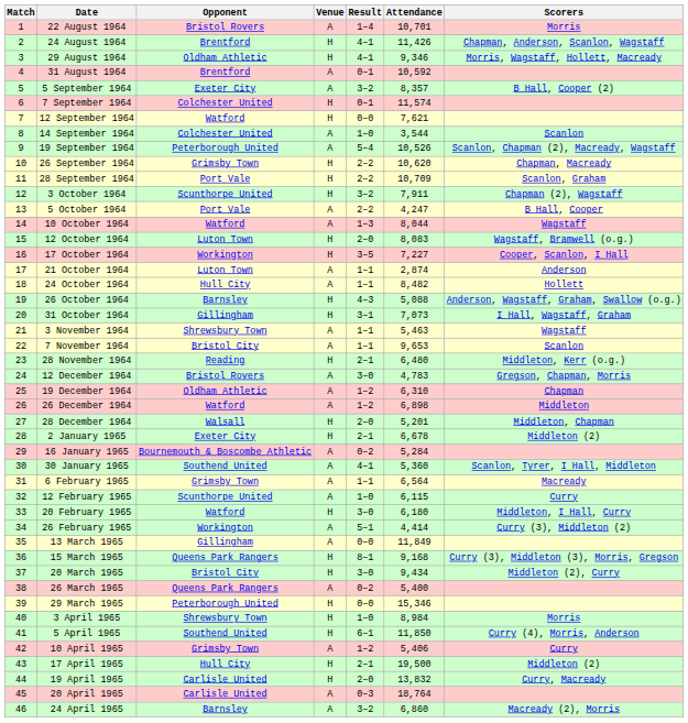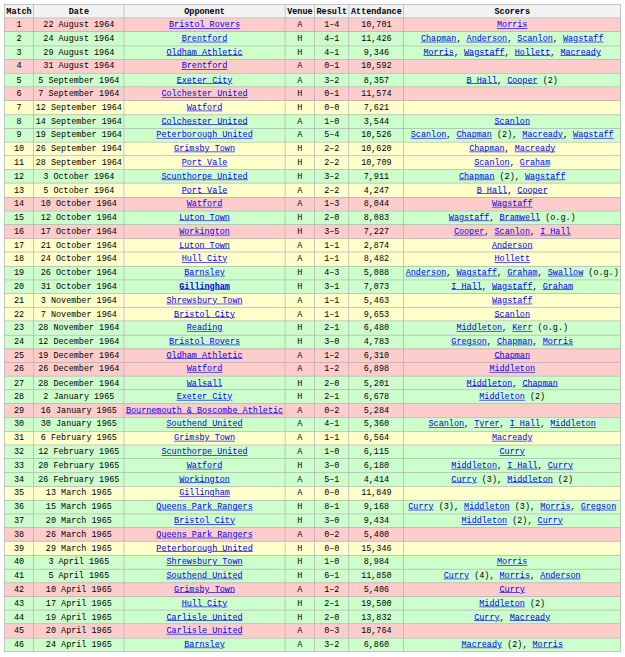 <table class="wikitable" style="font-size:100%; text-align:center">
 <tr>
 <th>Match</th>
 <th>Date</th>
 <th>Opponent</th>
 <th>Venue</th>
 <th>Result</th>
 <th>Attendance</th>
 <th>Scorers</th>
 </tr>
 <tr style="background: #FFCCCC;">
 <td>1</td>
 <td>22 August 1964</td>
 <td><a href='#'>Bristol Rovers</a></td>
 <td>A</td>
 <td>1–4</td>
 <td>10,701</td>
 <td><a href='#'>Morris</a></td>
 </tr>
 <tr style="background: #CCFFCC;">
 <td>2</td>
 <td>24 August 1964</td>
 <td><a href='#'>Brentford</a></td>
 <td>H</td>
 <td>4–1</td>
 <td>11,426</td>
 <td><a href='#'>Chapman</a>, <a href='#'>Anderson</a>, <a href='#'>Scanlon</a>, <a href='#'>Wagstaff</a></td>
 </tr>
 <tr style="background: #CCFFCC;">
 <td>3</td>
 <td>29 August 1964</td>
 <td><a href='#'>Oldham Athletic</a></td>
 <td>H</td>
 <td>4–1</td>
 <td>9,346</td>
 <td><a href='#'>Morris</a>, <a href='#'>Wagstaff</a>, <a href='#'>Hollett</a>, <a href='#'>Macready</a></td>
 </tr>
 <tr style="background: #FFCCCC;">
 <td>4</td>
 <td>31 August 1964</td>
 <td><a href='#'>Brentford</a></td>
 <td>A</td>
 <td>0–1</td>
 <td>10,592</td>
 <td></td>
 </tr>
 <tr style="background: #CCFFCC;">
 <td>5</td>
 <td>5 September 1964</td>
 <td><a href='#'>Exeter City</a></td>
 <td>A</td>
 <td>3–2</td>
 <td>8,357</td>
 <td><a href='#'>B Hall</a>, <a href='#'>Cooper</a> (2)</td>
 </tr>
 <tr style="background: #FFCCCC;">
 <td>6</td>
 <td>7 September 1964</td>
 <td><a href='#'>Colchester United</a></td>
 <td>H</td>
 <td>0–1</td>
 <td>11,574</td>
 <td></td>
 </tr>
 <tr style="background: #FFFFCC;">
 <td>7</td>
 <td>12 September 1964</td>
 <td><a href='#'>Watford</a></td>
 <td>H</td>
 <td>0–0</td>
 <td>7,621</td>
 <td></td>
 </tr>
 <tr style="background: #CCFFCC;">
 <td>8</td>
 <td>14 September 1964</td>
 <td><a href='#'>Colchester United</a></td>
 <td>A</td>
 <td>1–0</td>
 <td>3,544</td>
 <td><a href='#'>Scanlon</a></td>
 </tr>
 <tr style="background: #CCFFCC;">
 <td>9</td>
 <td>19 September 1964</td>
 <td><a href='#'>Peterborough United</a></td>
 <td>A</td>
 <td>5–4</td>
 <td>10,526</td>
 <td><a href='#'>Scanlon</a>, <a href='#'>Chapman</a> (2), <a href='#'>Macready</a>, <a href='#'>Wagstaff</a></td>
 </tr>
 <tr style="background: #FFFFCC;">
 <td>10</td>
 <td>26 September 1964</td>
 <td><a href='#'>Grimsby Town</a></td>
 <td>H</td>
 <td>2–2</td>
 <td>10,620</td>
 <td><a href='#'>Chapman</a>, <a href='#'>Macready</a></td>
 </tr>
 <tr style="background: #FFFFCC;">
 <td>11</td>
 <td>28 September 1964</td>
 <td><a href='#'>Port Vale</a></td>
 <td>H</td>
 <td>2–2</td>
 <td>10,709</td>
 <td><a href='#'>Scanlon</a>, <a href='#'>Graham</a></td>
 </tr>
 <tr style="background: #CCFFCC;">
 <td>12</td>
 <td>3 October 1964</td>
 <td><a href='#'>Scunthorpe United</a></td>
 <td>H</td>
 <td>3–2</td>
 <td>7,911</td>
 <td><a href='#'>Chapman</a> (2), <a href='#'>Wagstaff</a></td>
 </tr>
 <tr style="background: #FFFFCC;">
 <td>13</td>
 <td>5 October 1964</td>
 <td><a href='#'>Port Vale</a></td>
 <td>A</td>
 <td>2–2</td>
 <td>4,247</td>
 <td><a href='#'>B Hall</a>, <a href='#'>Cooper</a></td>
 </tr>
 <tr style="background: #FFCCCC;">
 <td>14</td>
 <td>10 October 1964</td>
 <td><a href='#'>Watford</a></td>
 <td>A</td>
 <td>1–3</td>
 <td>8,044</td>
 <td><a href='#'>Wagstaff</a></td>
 </tr>
 <tr style="background: #CCFFCC;">
 <td>15</td>
 <td>12 October 1964</td>
 <td><a href='#'>Luton Town</a></td>
 <td>H</td>
 <td>2–0</td>
 <td>8,083</td>
 <td><a href='#'>Wagstaff</a>, <a href='#'>Bramwell</a> (o.g.)</td>
 </tr>
 <tr style="background: #FFCCCC;">
 <td>16</td>
 <td>17 October 1964</td>
 <td><a href='#'>Workington</a></td>
 <td>H</td>
 <td>3–5</td>
 <td>7,227</td>
 <td><a href='#'>Cooper</a>, <a href='#'>Scanlon</a>, <a href='#'>I Hall</a></td>
 </tr>
 <tr style="background: #FFFFCC;">
 <td>17</td>
 <td>21 October 1964</td>
 <td><a href='#'>Luton Town</a></td>
 <td>A</td>
 <td>1–1</td>
 <td>2,874</td>
 <td><a href='#'>Anderson</a></td>
 </tr>
 <tr style="background: #FFFFCC;">
 <td>18</td>
 <td>24 October 1964</td>
 <td><a href='#'>Hull City</a></td>
 <td>A</td>
 <td>1–1</td>
 <td>8,482</td>
 <td><a href='#'>Hollett</a></td>
 </tr>
 <tr style="background: #CCFFCC;">
 <td>19</td>
 <td>26 October 1964</td>
 <td><a href='#'>Barnsley</a></td>
 <td>H</td>
 <td>4–3</td>
 <td>5,088</td>
 <td><a href='#'>Anderson</a>, <a href='#'>Wagstaff</a>, <a href='#'>Graham</a>, <a href='#'>Swallow</a> (o.g.)</td>
 </tr>
 <tr style="background: #CCFFCC;">
 <td>20</td>
 <td>31 October 1964</td>
-<td><a href='#'>Gillingham</a></td>
+<td><strong><a href='#'>Gillingham</a></strong></td>
 <td>H</td>
 <td>3–1</td>
 <td>7,073</td>
 <td><a href='#'>I Hall</a>, <a href='#'>Wagstaff</a>, <a href='#'>Graham</a></td>
 </tr>
 <tr style="background: #FFFFCC;">
 <td>21</td>
 <td>3 November 1964</td>
 <td><a href='#'>Shrewsbury Town</a></td>
 <td>A</td>
 <td>1–1</td>
 <td>5,463</td>
 <td><a href='#'>Wagstaff</a></td>
 </tr>
 <tr style="background: #FFFFCC;">
 <td>22</td>
 <td>7 November 1964</td>
 <td><a href='#'>Bristol City</a></td>
 <td>A</td>
 <td>1–1</td>
 <td>9,653</td>
 <td><a href='#'>Scanlon</a></td>
 </tr>
 <tr style="background: #CCFFCC;">
 <td>23</td>
 <td>28 November 1964</td>
 <td><a href='#'>Reading</a></td>
 <td>H</td>
 <td>2–1</td>
 <td>6,480</td>
 <td><a href='#'>Middleton</a>, <a href='#'>Kerr</a> (o.g.)</td>
 </tr>
 <tr style="background: #CCFFCC;">
 <td>24</td>
 <td>12 December 1964</td>
 <td><a href='#'>Bristol Rovers</a></td>
-<td>A</td>
+<td>H</td>
 <td>3–0</td>
 <td>4,783</td>
 <td><a href='#'>Gregson</a>, <a href='#'>Chapman</a>, <a href='#'>Morris</a></td>
 </tr>
 <tr style="background: #FFCCCC;">
 <td>25</td>
 <td>19 December 1964</td>
 <td><a href='#'>Oldham Athletic</a></td>
 <td>A</td>
 <td>1–2</td>
 <td>6,310</td>
 <td><a href='#'>Chapman</a></td>
 </tr>
 <tr style="background: #FFCCCC;">
 <td>26</td>
 <td>26 December 1964</td>
 <td><a href='#'>Watford</a></td>
 <td>A</td>
 <td>1–2</td>
 <td>6,898</td>
 <td><a href='#'>Middleton</a></td>
 </tr>
 <tr style="background: #CCFFCC;">
 <td>27</td>
 <td>28 December 1964</td>
 <td><a href='#'>Walsall</a></td>
 <td>H</td>
 <td>2–0</td>
 <td>5,201</td>
 <td><a href='#'>Middleton</a>, <a href='#'>Chapman</a></td>
 </tr>
 <tr style="background: #CCFFCC;">
 <td>28</td>
 <td>2 January 1965</td>
 <td><a href='#'>Exeter City</a></td>
 <td>H</td>
 <td>2–1</td>
 <td>6,678</td>
 <td><a href='#'>Middleton</a> (2)</td>
 </tr>
 <tr style="background: #FFCCCC;">
 <td>29</td>
 <td>16 January 1965</td>
 <td><a href='#'>Bournemouth & Boscombe Athletic</a></td>
 <td>A</td>
 <td>0–2</td>
 <td>5,284</td>
 <td></td>
 </tr>
 <tr style="background: #CCFFCC;">
 <td>30</td>
 <td>30 January 1965</td>
 <td><a href='#'>Southend United</a></td>
 <td>A</td>
 <td>4–1</td>
 <td>5,360</td>
 <td><a href='#'>Scanlon</a>, <a href='#'>Tyrer</a>, <a href='#'>I Hall</a>, <a href='#'>Middleton</a></td>
 </tr>
 <tr style="background: #FFFFCC;">
 <td>31</td>
 <td>6 February 1965</td>
 <td><a href='#'>Grimsby Town</a></td>
 <td>A</td>
 <td>1–1</td>
 <td>6,564</td>
 <td><a href='#'>Macready</a></td>
 </tr>
 <tr style="background: #CCFFCC;">
 <td>32</td>
 <td>12 February 1965</td>
 <td><a href='#'>Scunthorpe United</a></td>
 <td>A</td>
 <td>1–0</td>
 <td>6,115</td>
 <td><a href='#'>Curry</a></td>
 </tr>
 <tr style="background: #CCFFCC;">
 <td>33</td>
 <td>20 February 1965</td>
 <td><a href='#'>Watford</a></td>
 <td>H</td>
 <td>3–0</td>
 <td>6,180</td>
 <td><a href='#'>Middleton</a>, <a href='#'>I Hall</a>, <a href='#'>Curry</a></td>
 </tr>
 <tr style="background: #CCFFCC;">
 <td>34</td>
 <td>26 February 1965</td>
 <td><a href='#'>Workington</a></td>
 <td>A</td>
 <td>5–1</td>
 <td>4,414</td>
 <td><a href='#'>Curry</a> (3), <a href='#'>Middleton</a> (2)</td>
 </tr>
 <tr style="background: #FFFFCC;">
 <td>35</td>
 <td>13 March 1965</td>
 <td><a href='#'>Gillingham</a></td>
 <td>A</td>
 <td>0–0</td>
 <td>11,849</td>
 <td></td>
 </tr>
 <tr style="background: #CCFFCC;">
 <td>36</td>
 <td>15 March 1965</td>
 <td><a href='#'>Queens Park Rangers</a></td>
 <td>H</td>
 <td>8–1</td>
 <td>9,168</td>
 <td><a href='#'>Curry</a> (3), <a href='#'>Middleton</a> (3), <a href='#'>Morris</a>, <a href='#'>Gregson</a></td>
 </tr>
 <tr style="background: #CCFFCC;">
 <td>37</td>
 <td>20 March 1965</td>
 <td><a href='#'>Bristol City</a></td>
 <td>H</td>
 <td>3–0</td>
 <td>9,434</td>
 <td><a href='#'>Middleton</a> (2), <a href='#'>Curry</a></td>
 </tr>
 <tr style="background: #FFCCCC;">
 <td>38</td>
 <td>26 March 1965</td>
 <td><a href='#'>Queens Park Rangers</a></td>
 <td>A</td>
 <td>0–2</td>
 <td>5,400</td>
 <td></td>
 </tr>
 <tr style="background: #FFFFCC;">
 <td>39</td>
 <td>29 March 1965</td>
 <td><a href='#'>Peterborough United</a></td>
 <td>H</td>
 <td>0–0</td>
 <td>15,346</td>
 <td></td>
 </tr>
 <tr style="background: #CCFFCC;">
 <td>40</td>
 <td>3 April 1965</td>
 <td><a href='#'>Shrewsbury Town</a></td>
 <td>H</td>
 <td>1–0</td>
 <td>8,984</td>
 <td><a href='#'>Morris</a></td>
 </tr>
 <tr style="background: #CCFFCC;">
 <td>41</td>
 <td>5 April 1965</td>
 <td><a href='#'>Southend United</a></td>
 <td>H</td>
 <td>6–1</td>
 <td>11,850</td>
 <td><a href='#'>Curry</a> (4), <a href='#'>Morris</a>, <a href='#'>Anderson</a></td>
 </tr>
 <tr style="background: #FFCCCC;">
 <td>42</td>
 <td>10 April 1965</td>
 <td><a href='#'>Grimsby Town</a></td>
 <td>A</td>
 <td>1–2</td>
 <td>5,406</td>
 <td><a href='#'>Curry</a></td>
 </tr>
 <tr style="background: #CCFFCC;">
 <td>43</td>
 <td>17 April 1965</td>
 <td><a href='#'>Hull City</a></td>
 <td>H</td>
 <td>2–1</td>
 <td>19,500</td>
 <td><a href='#'>Middleton</a> (2)</td>
 </tr>
 <tr style="background: #CCFFCC;">
 <td>44</td>
 <td>19 April 1965</td>
 <td><a href='#'>Carlisle United</a></td>
 <td>H</td>
 <td>2–0</td>
 <td>13,832</td>
 <td><a href='#'>Curry</a>, <a href='#'>Macready</a></td>
 </tr>
 <tr style="background: #FFCCCC;">
 <td>45</td>
 <td>20 April 1965</td>
 <td><a href='#'>Carlisle United</a></td>
 <td>A</td>
 <td>0–3</td>
 <td>18,764</td>
 <td></td>
 </tr>
 <tr style="background: #CCFFCC;">
 <td>46</td>
 <td>24 April 1965</td>
 <td><a href='#'>Barnsley</a></td>
 <td>A</td>
 <td>3–2</td>
 <td>6,860</td>
 <td><a href='#'>Macready</a> (2), <a href='#'>Morris</a></td>
 </tr>
 </table>
